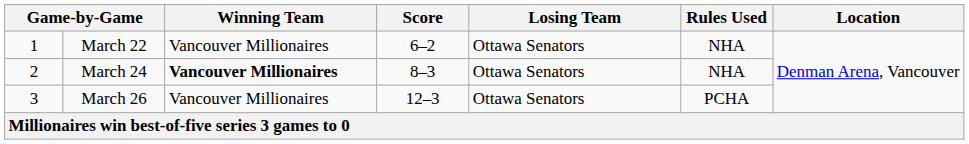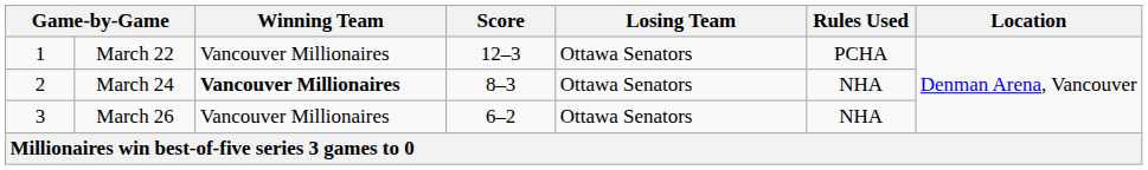 <table class="wikitable">
 <tr>
 <th colspan=2  style="width:9em">Game-by-Game</th>
 <th style="width:12em">Winning Team</th>
 <th style="width:5em">Score</th>
 <th style="width:12em">Losing Team</th>
 <th style="width:5em">Rules Used</th>
 <th>Location</th>
 </tr>
 <tr>
 <td style="width:3em" align="center">1</td>
 <td align="center">March 22</td>
 <td>Vancouver Millionaires</td>
-<td align="center">6–2</td>
+<td align="center">12–3</td>
 <td>Ottawa Senators</td>
-<td align="center">NHA</td>
+<td align="center">PCHA</td>
 <td rowspan="3"><a href='#'>Denman Arena</a>, Vancouver</td>
 </tr>
 <tr>
 <td align="center">2</td>
 <td align="center">March 24</td>
 <td><strong>Vancouver Millionaires</strong></td>
 <td align="center">8–3</td>
 <td>Ottawa Senators</td>
 <td align="center">NHA</td>
 </tr>
 <tr>
 <td align="center">3</td>
 <td align="center">March 26</td>
 <td>Vancouver Millionaires</td>
-<td align="center">12–3</td>
+<td align="center">6–2</td>
 <td>Ottawa Senators</td>
-<td align="center">PCHA</td>
+<td align="center">NHA</td>
 </tr>
 <tr>
 <th colspan="7" style="text-align:left;">Millionaires win best-of-five series 3 games to 0</th>
 </tr>
 </table>
